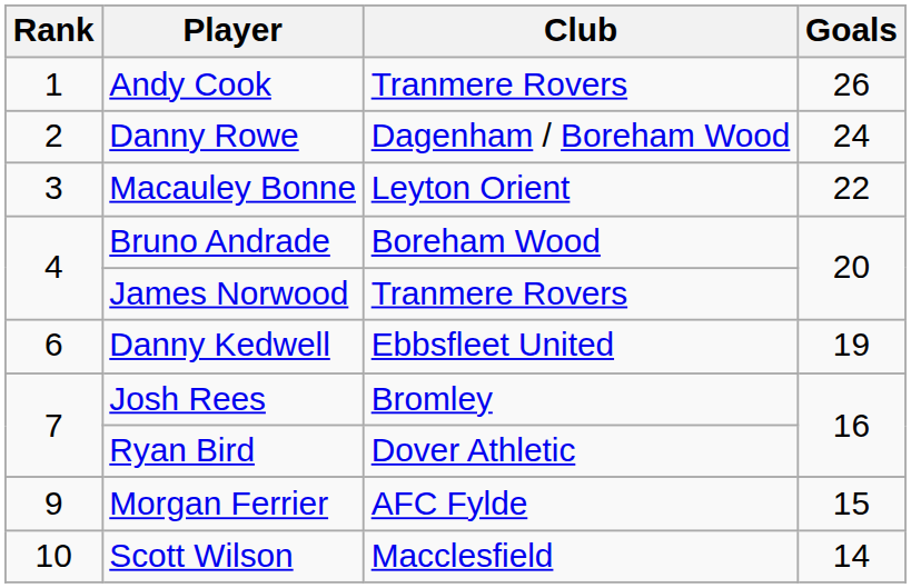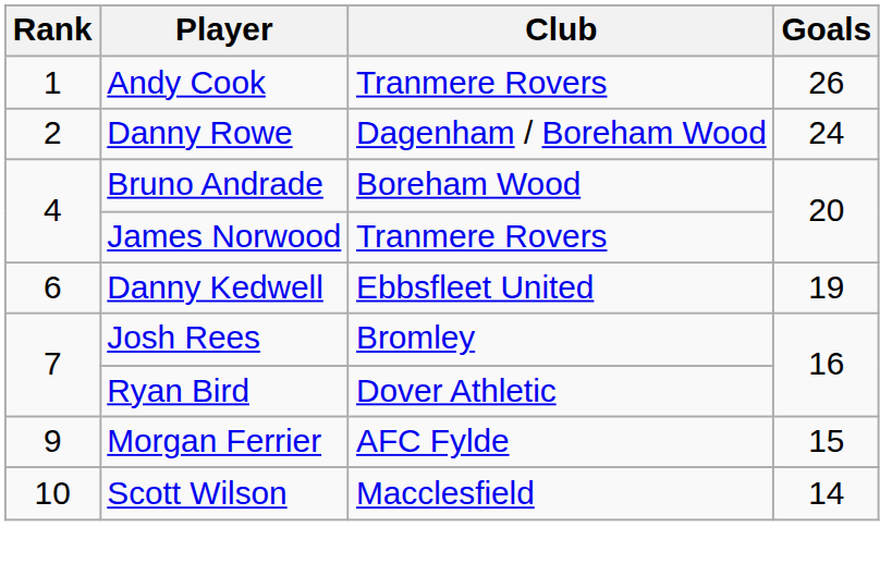 <table class=wikitable style="text-align:center">
 <tr>
 <th>Rank</th>
 <th>Player</th>
 <th>Club</th>
 <th>Goals</th>
 </tr>
 <tr>
 <td>1</td>
 <td align=left><a href='#'>Andy Cook</a></td>
 <td align=left><a href='#'>Tranmere Rovers</a></td>
 <td>26</td>
 </tr>
 <tr>
 <td>2</td>
 <td align="left"><a href='#'>Danny Rowe</a></td>
 <td align="left"><a href='#'>Dagenham</a> / <a href='#'>Boreham Wood</a></td>
 <td>24</td>
-</tr>
-<tr>
-<td>3</td>
-<td align=left><a href='#'>Macauley Bonne</a></td>
-<td align=left><a href='#'>Leyton Orient</a></td>
-<td>22</td>
 </tr>
 <tr>
 <td rowspan=2>4</td>
 <td align=left><a href='#'>Bruno Andrade</a></td>
 <td align=left><a href='#'>Boreham Wood</a></td>
 <td rowspan=2>20</td>
 </tr>
 <tr>
 <td align=left><a href='#'>James Norwood</a></td>
 <td align=left><a href='#'>Tranmere Rovers</a></td>
 </tr>
 <tr>
 <td>6</td>
 <td align="left"><a href='#'>Danny Kedwell</a></td>
 <td align="left"><a href='#'>Ebbsfleet United</a></td>
 <td>19</td>
 </tr>
 <tr>
 <td rowspan="2">7</td>
 <td align="left"><a href='#'>Josh Rees</a></td>
 <td align="left"><a href='#'>Bromley</a></td>
 <td rowspan="2">16</td>
 </tr>
 <tr>
 <td align="left"><a href='#'>Ryan Bird</a></td>
 <td align="left"><a href='#'>Dover Athletic</a></td>
 </tr>
 <tr>
 <td>9</td>
 <td align="left"><a href='#'>Morgan Ferrier</a></td>
 <td align=left><a href='#'>AFC Fylde</a></td>
 <td>15</td>
 </tr>
 <tr>
 <td>10</td>
 <td align="left"><a href='#'>Scott Wilson</a></td>
 <td align="left"><a href='#'>Macclesfield</a></td>
 <td>14</td>
 </tr>
 </table>
